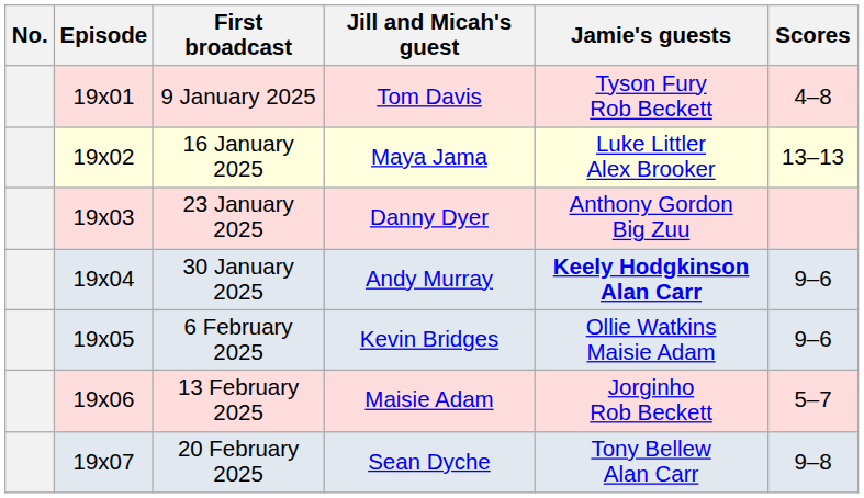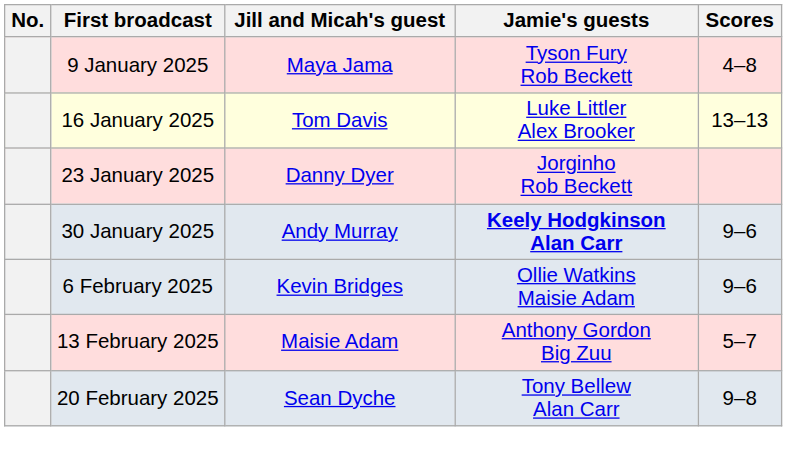 <table class="wikitable plainrowheaders"  style="text-align:center;">
 <tr>
 <th scope"col" style="width:30px;">No.</th>
-<th scope"col" style="width:60px;">Episode</th>
 <th scope"col" style="width:150px;">First broadcast</th>
 <th scope"col" style="width:220px;">Jill and Micah's guest</th>
 <th scope"col" style="width:220px;">Jamie's guests</th>
 <th scope"col" style="width:60px;">Scores</th>
 </tr>
 <tr style="background:#fdd;">
 <th scope="row"></th>
-<td>19x01</td>
 <td>9 January 2025</td>
-<td><a href='#'>Tom Davis</a></td>
+<td><a href='#'>Maya Jama</a></td>
 <td><a href='#'>Tyson Fury</a><br><a href='#'>Rob Beckett</a></td>
 <td>4–8</td>
 </tr>
 <tr style="background:#ffffdd">
 <th scope="row"></th>
-<td>19x02</td>
 <td>16 January 2025</td>
-<td><a href='#'>Maya Jama</a></td>
+<td><a href='#'>Tom Davis</a></td>
 <td><a href='#'>Luke Littler</a><br><a href='#'>Alex Brooker</a></td>
 <td>13–13</td>
 </tr>
 <tr style="background:#fdd;">
 <th scope="row"></th>
-<td>19x03</td>
 <td>23 January 2025</td>
 <td><a href='#'>Danny Dyer</a></td>
-<td><a href='#'>Anthony Gordon</a><br><a href='#'>Big Zuu</a></td>
+<td><a href='#'>Jorginho</a><br><a href='#'>Rob Beckett</a></td>
 <td></td>
 </tr>
 <tr style="background:#e1e8ef;">
 <th scope="row"></th>
-<td>19x04</td>
 <td>30 January 2025</td>
 <td><a href='#'>Andy Murray</a></td>
 <td><strong><a href='#'>Keely Hodgkinson</a><br><a href='#'>Alan Carr</a></strong></td>
 <td>9–6</td>
 </tr>
 <tr style="background:#e1e8ef;">
 <th scope="row"></th>
-<td>19x05</td>
 <td>6 February 2025</td>
 <td><a href='#'>Kevin Bridges</a></td>
 <td><a href='#'>Ollie Watkins</a><br><a href='#'>Maisie Adam</a></td>
 <td>9–6</td>
 </tr>
 <tr style="background:#fdd;">
 <th scope="row"></th>
-<td>19x06</td>
 <td>13 February 2025</td>
 <td><a href='#'>Maisie Adam</a></td>
-<td><a href='#'>Jorginho</a><br><a href='#'>Rob Beckett</a></td>
+<td><a href='#'>Anthony Gordon</a><br><a href='#'>Big Zuu</a></td>
 <td>5–7</td>
 </tr>
 <tr style="background:#e1e8ef;">
 <th scope="row"></th>
-<td>19x07</td>
 <td>20 February 2025</td>
 <td><a href='#'>Sean Dyche</a></td>
 <td><a href='#'>Tony Bellew</a><br><a href='#'>Alan Carr</a></td>
 <td>9–8</td>
 </tr>
 </table>
